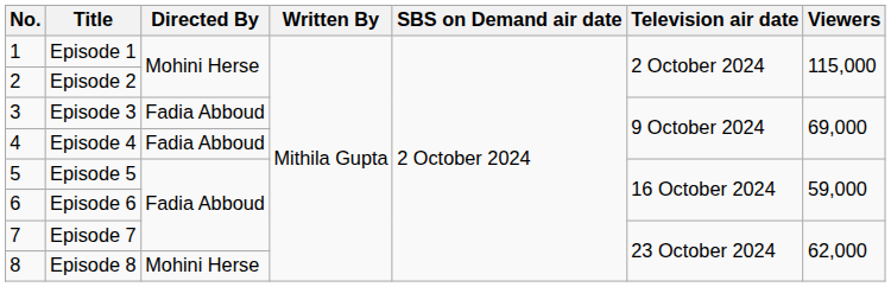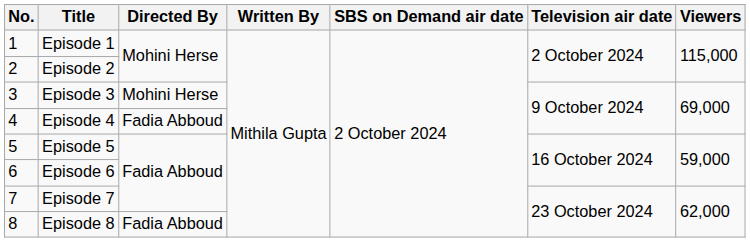 <table class="wikitable">
 <tr>
 <th>No.</th>
 <th>Title</th>
 <th>Directed By</th>
 <th>Written By</th>
 <th>SBS on Demand air date</th>
 <th>Television air date</th>
 <th>Viewers</th>
 </tr>
 <tr>
 <td>1</td>
 <td>Episode 1</td>
 <td rowspan="2">Mohini Herse</td>
 <td rowspan="8">Mithila Gupta</td>
 <td rowspan="8">2 October 2024</td>
 <td rowspan="2">2 October 2024</td>
 <td rowspan="2">115,000</td>
 </tr>
 <tr>
 <td>2</td>
 <td>Episode 2</td>
 </tr>
 <tr>
 <td>3</td>
 <td>Episode 3</td>
-<td>Fadia Abboud</td>
+<td>Mohini Herse</td>
 <td rowspan="2">9 October 2024</td>
 <td rowspan="2">69,000</td>
 </tr>
 <tr>
 <td>4</td>
 <td>Episode 4</td>
 <td>Fadia Abboud</td>
 </tr>
 <tr>
 <td>5</td>
 <td>Episode 5</td>
 <td rowspan="3">Fadia Abboud</td>
 <td rowspan="2">16 October 2024</td>
 <td rowspan="2">59,000</td>
 </tr>
 <tr>
 <td>6</td>
 <td>Episode 6</td>
 </tr>
 <tr>
 <td>7</td>
 <td>Episode 7</td>
 <td rowspan="2">23 October 2024</td>
 <td rowspan="2">62,000</td>
 </tr>
 <tr>
 <td>8</td>
 <td>Episode 8</td>
-<td>Mohini Herse</td>
+<td>Fadia Abboud</td>
 </tr>
 </table>
